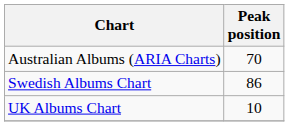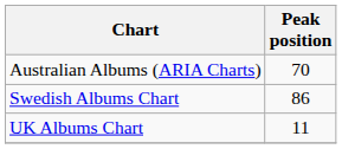 <table class="wikitable sortable">
 <tr>
 <th>Chart</th>
 <th>Peak<br>position</th>
 </tr>
 <tr>
 <td>Australian Albums (<a href='#'>ARIA Charts</a>)</td>
 <td align="center">70</td>
 </tr>
 <tr>
 <td><a href='#'>Swedish Albums Chart</a></td>
 <td align="center">86</td>
 </tr>
 <tr>
 <td><a href='#'>UK Albums Chart</a></td>
-<td align="center">10</td>
+<td align="center">11</td>
 </tr>
 <tr>
 </tr>
 </table>
